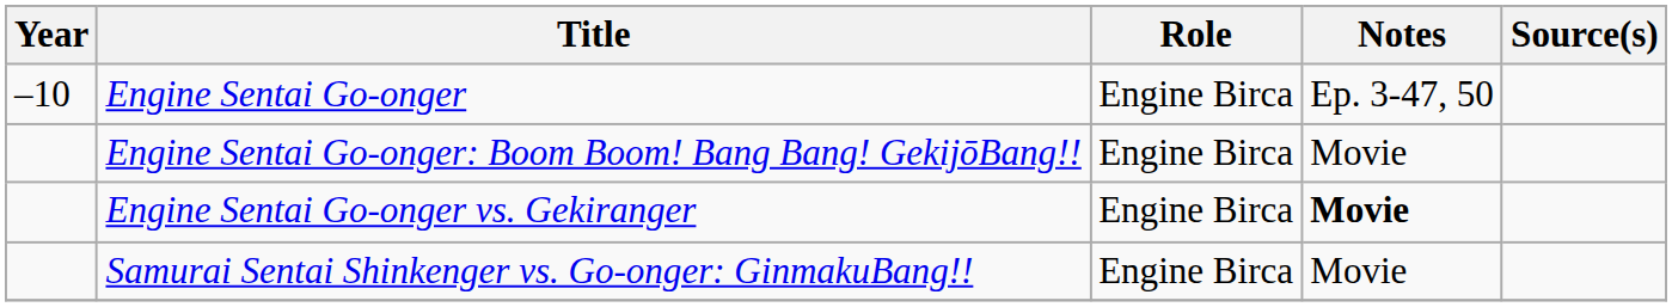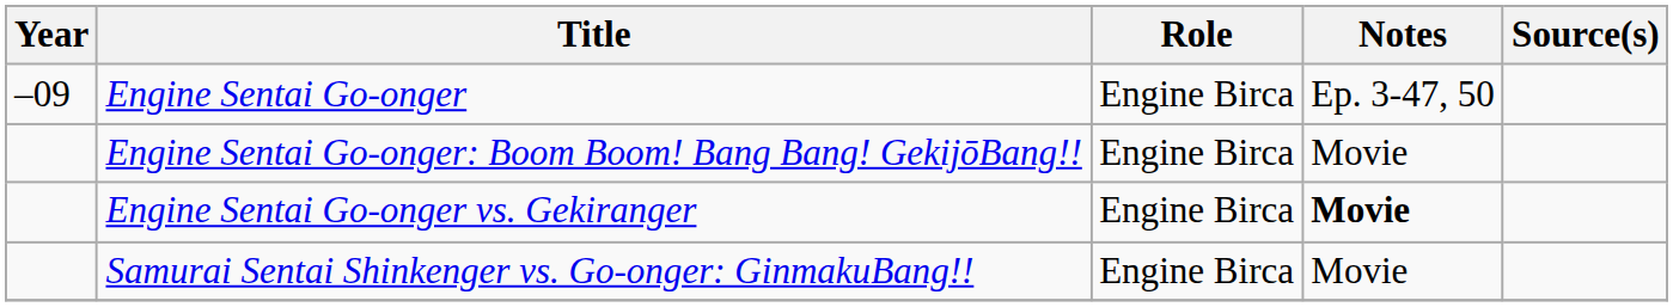 <table class="wikitable sortable plainrowheaders">
 <tr>
 <th>Year</th>
 <th>Title</th>
 <th>Role</th>
 <th class="unsortable">Notes</th>
 <th class="unsortable">Source(s)</th>
 </tr>
 <tr>
-<td>–10</td>
+<td>–09</td>
 <td><em><a href='#'>Engine Sentai Go-onger</a></em></td>
 <td>Engine Birca</td>
 <td>Ep. 3-47, 50</td>
 <td></td>
 </tr>
 <tr>
 <td></td>
 <td><em><a href='#'>Engine Sentai Go-onger: Boom Boom! Bang Bang! GekijōBang!! </a></em></td>
 <td>Engine Birca</td>
 <td>Movie</td>
 <td></td>
 </tr>
 <tr>
 <td></td>
 <td><em><a href='#'>Engine Sentai Go-onger vs. Gekiranger</a></em></td>
 <td>Engine Birca</td>
 <td><strong>Movie</strong></td>
 <td></td>
 </tr>
 <tr>
 <td></td>
 <td><em><a href='#'>Samurai Sentai Shinkenger vs. Go-onger: GinmakuBang!!</a></em></td>
 <td>Engine Birca</td>
 <td>Movie</td>
 <td></td>
 </tr>
 <tr>
 </tr>
 </table>
